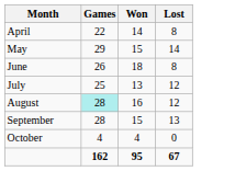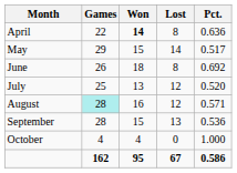 <table class="wikitable" style="font-size: 95%; text-align: center;">
 <tr>
 <th width="100">Month</th>
 <th width="45">Games</th>
 <th width="45">Won</th>
 <th width="45">Lost</th>
+<th width="45">Pct.</th>
 </tr>
 <tr>
 <td align="left">April</td>
 <td>22</td>
-<td>14</td>
+<td><strong>14</strong></td>
 <td>8</td>
+<td>0.636</td>
 </tr>
 <tr>
 <td align="left">May</td>
 <td>29</td>
 <td>15</td>
 <td>14</td>
+<td>0.517</td>
 </tr>
 <tr>
 <td align="left">June</td>
 <td>26</td>
 <td>18</td>
 <td>8</td>
+<td>0.692</td>
 </tr>
 <tr>
 <td align="left">July</td>
 <td>25</td>
 <td>13</td>
 <td>12</td>
+<td>0.520</td>
 </tr>
 <tr>
 <td align="left">August</td>
 <td style="background: paleturquoise;">28</td>
 <td>16</td>
 <td>12</td>
+<td>0.571</td>
 </tr>
 <tr>
 <td align="left">September</td>
 <td>28</td>
 <td>15</td>
 <td>13</td>
+<td>0.536</td>
 </tr>
 <tr>
 <td align="left">October</td>
 <td>4</td>
 <td>4</td>
 <td>0</td>
+<td>1.000</td>
 </tr>
 <tr style="font-weight:bold;">
 <td></td>
 <td>162</td>
 <td>95</td>
 <td>67</td>
+<td>0.586</td>
 </tr>
 </table>
